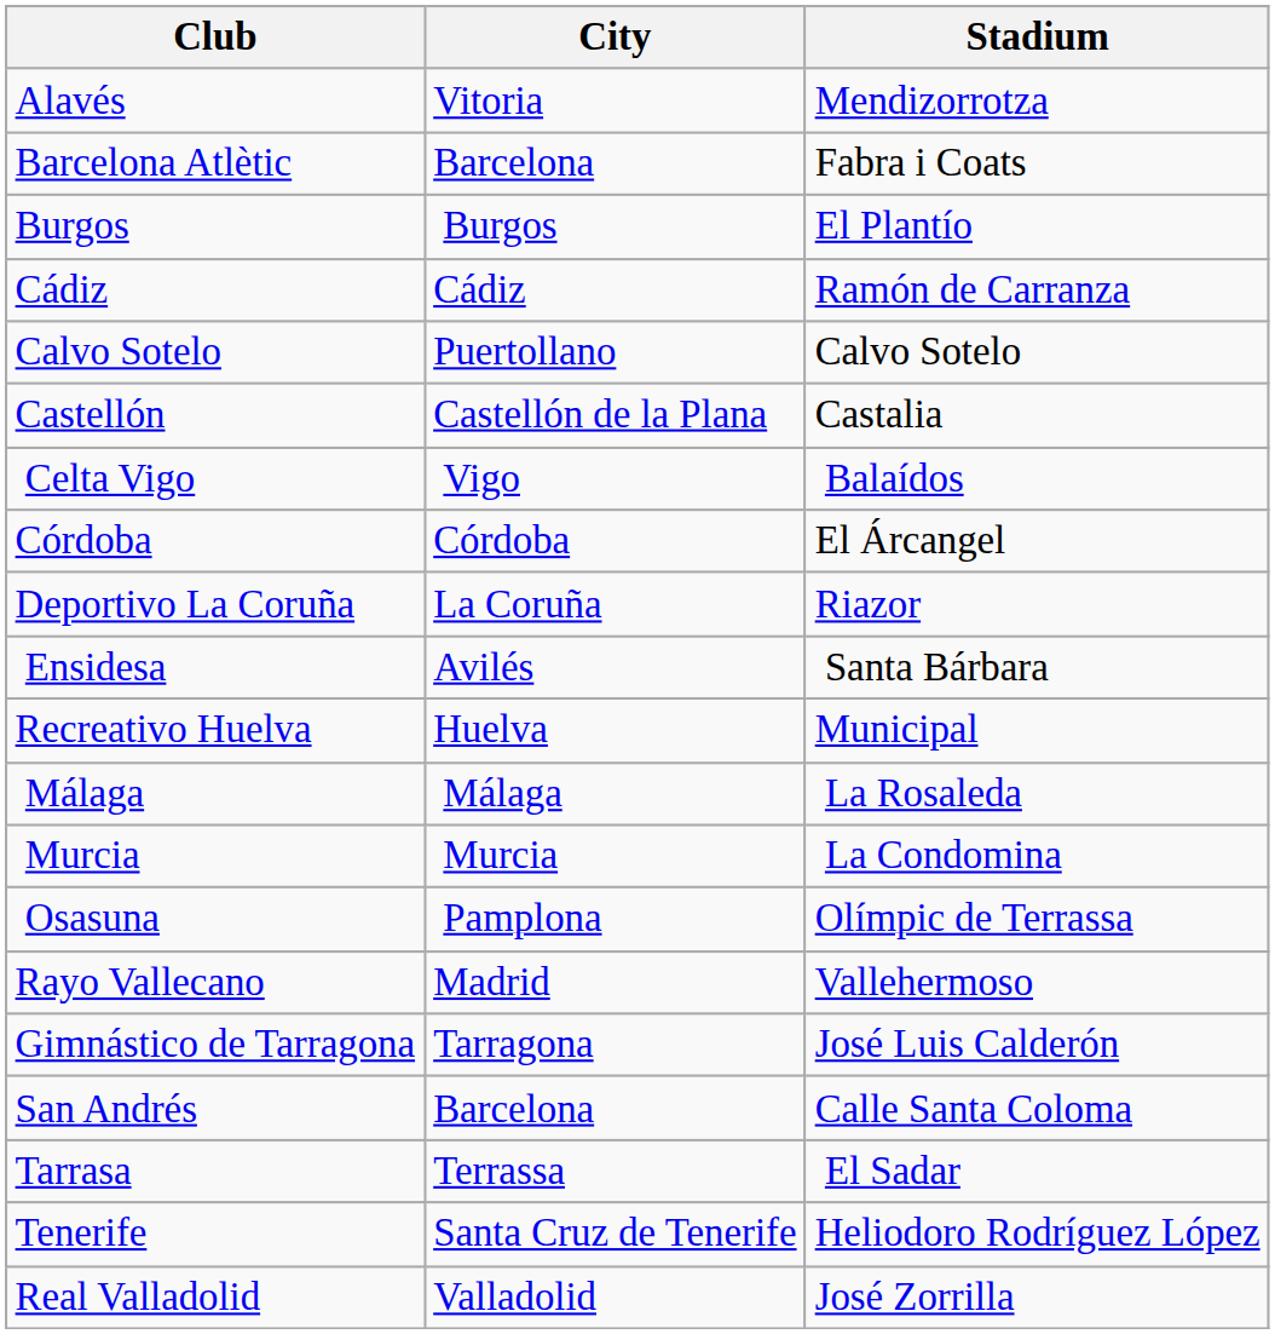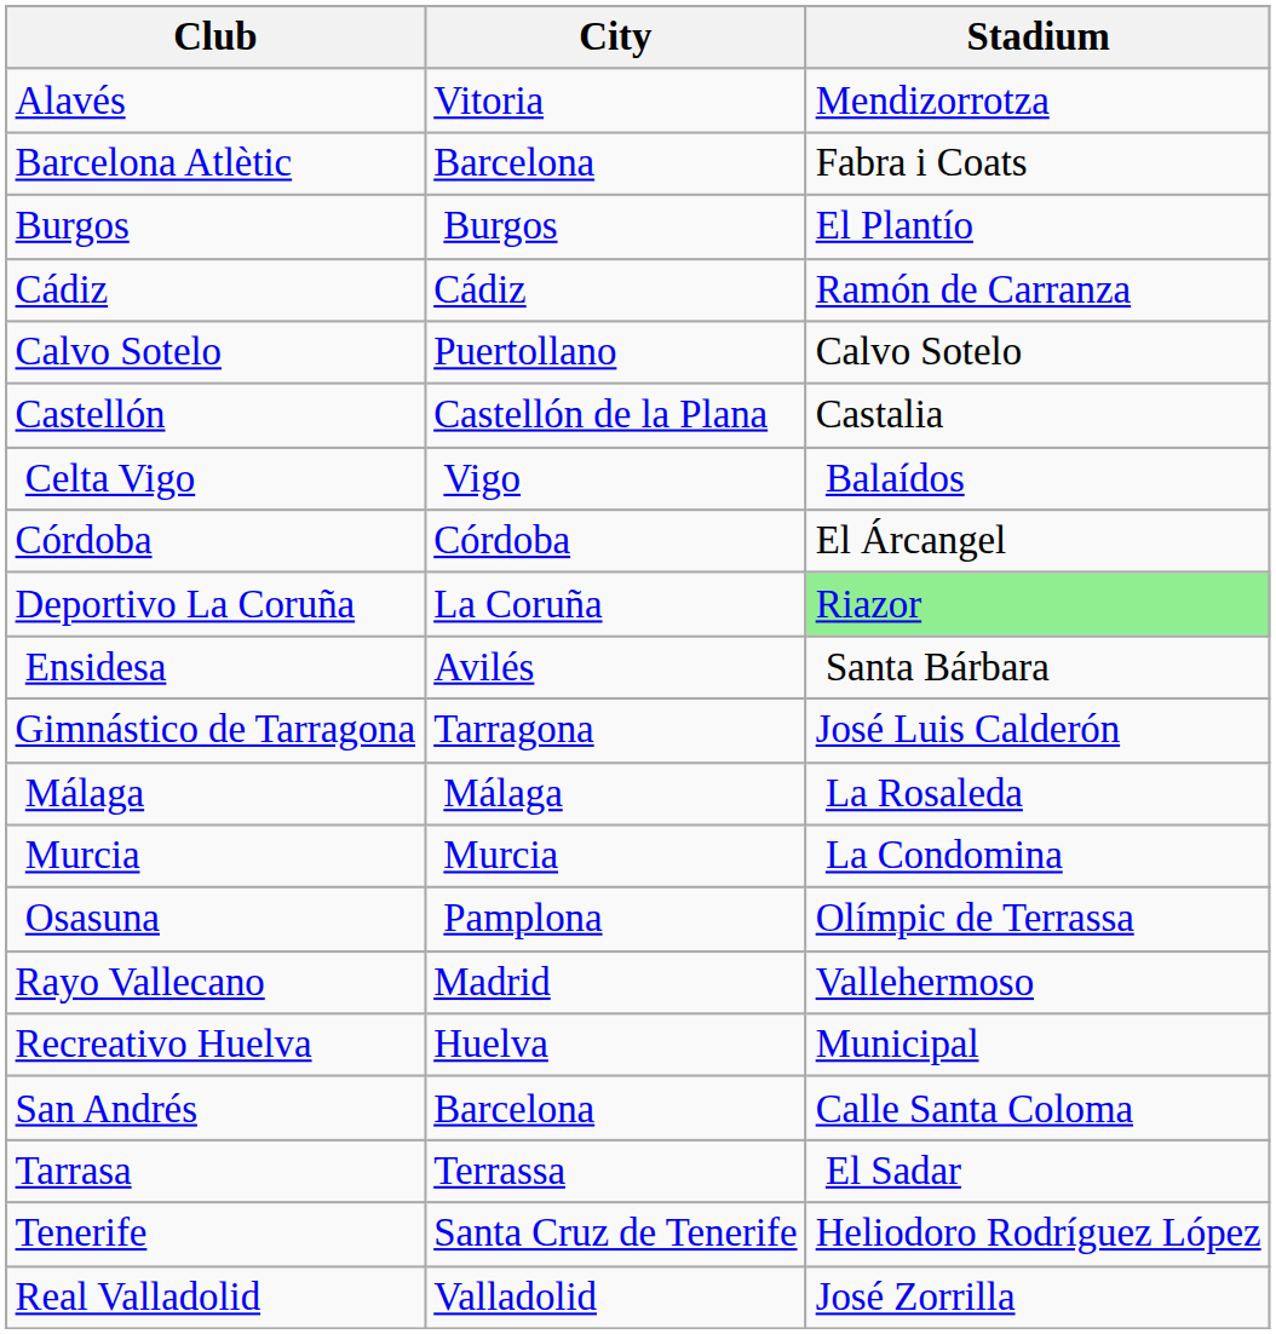 <table class="wikitable sortable" style="text-align: left;">
 <tr>
 <th>Club</th>
 <th>City</th>
 <th>Stadium</th>
 </tr>
 <tr>
 <td><a href='#'>Alavés</a></td>
 <td><a href='#'>Vitoria</a></td>
 <td><a href='#'>Mendizorrotza</a></td>
 </tr>
 <tr>
 <td><a href='#'>Barcelona Atlètic</a></td>
 <td><a href='#'>Barcelona</a></td>
 <td>Fabra i Coats</td>
 </tr>
 <tr>
 <td><a href='#'>Burgos</a></td>
 <td> <a href='#'>Burgos</a></td>
 <td><a href='#'>El Plantío</a></td>
 </tr>
 <tr>
 <td><a href='#'>Cádiz</a></td>
 <td><a href='#'>Cádiz</a></td>
 <td><a href='#'>Ramón de Carranza</a></td>
 </tr>
 <tr>
 <td><a href='#'>Calvo Sotelo</a></td>
 <td><a href='#'>Puertollano</a></td>
 <td>Calvo Sotelo</td>
 </tr>
 <tr>
 <td><a href='#'>Castellón</a></td>
 <td><a href='#'>Castellón de la Plana</a></td>
 <td>Castalia</td>
 </tr>
 <tr>
 <td> <a href='#'>Celta Vigo</a></td>
 <td> <a href='#'>Vigo</a></td>
 <td> <a href='#'>Balaídos</a></td>
 </tr>
 <tr>
 <td><a href='#'>Córdoba</a></td>
 <td><a href='#'>Córdoba</a></td>
 <td>El Árcangel</td>
 </tr>
 <tr>
 <td><a href='#'>Deportivo La Coruña</a></td>
 <td><a href='#'>La Coruña</a></td>
-<td><a href='#'>Riazor</a></td>
+<td style="background: lightgreen;"><a href='#'>Riazor</a></td>
 </tr>
 <tr>
 <td> <a href='#'>Ensidesa</a></td>
 <td><a href='#'>Avilés</a></td>
 <td> Santa Bárbara</td>
 </tr>
 <tr>
-<td><a href='#'>Recreativo Huelva</a></td>
-<td><a href='#'>Huelva</a></td>
-<td><a href='#'>Municipal</a></td>
+<td><a href='#'>Gimnástico de Tarragona</a></td>
+<td><a href='#'>Tarragona</a></td>
+<td><a href='#'>José Luis Calderón</a></td>
 </tr>
 <tr>
 <td> <a href='#'>Málaga</a></td>
 <td> <a href='#'>Málaga</a></td>
 <td> <a href='#'>La Rosaleda</a></td>
 </tr>
 <tr>
 <td> <a href='#'>Murcia</a></td>
 <td> <a href='#'>Murcia</a></td>
 <td> <a href='#'>La Condomina</a></td>
 </tr>
 <tr>
 <td> <a href='#'>Osasuna</a></td>
 <td> <a href='#'>Pamplona</a></td>
 <td><a href='#'>Olímpic de Terrassa</a></td>
 </tr>
 <tr>
 <td><a href='#'>Rayo Vallecano</a></td>
 <td><a href='#'>Madrid</a></td>
 <td><a href='#'>Vallehermoso</a></td>
 </tr>
 <tr>
-<td><a href='#'>Gimnástico de Tarragona</a></td>
-<td><a href='#'>Tarragona</a></td>
-<td><a href='#'>José Luis Calderón</a></td>
+<td><a href='#'>Recreativo Huelva</a></td>
+<td><a href='#'>Huelva</a></td>
+<td><a href='#'>Municipal</a></td>
 </tr>
 <tr>
 <td><a href='#'>San Andrés</a></td>
 <td><a href='#'>Barcelona</a></td>
 <td><a href='#'>Calle Santa Coloma</a></td>
 </tr>
 <tr>
 <td><a href='#'>Tarrasa</a></td>
 <td><a href='#'>Terrassa</a></td>
 <td> <a href='#'>El Sadar</a></td>
 </tr>
 <tr>
 <td><a href='#'>Tenerife</a></td>
 <td><a href='#'>Santa Cruz de Tenerife</a></td>
 <td><a href='#'>Heliodoro Rodríguez López</a></td>
 </tr>
 <tr>
 <td><a href='#'>Real Valladolid</a></td>
 <td><a href='#'>Valladolid</a></td>
 <td><a href='#'>José Zorrilla</a></td>
 </tr>
 <tr>
 </tr>
 </table>
